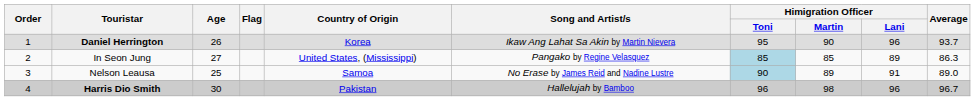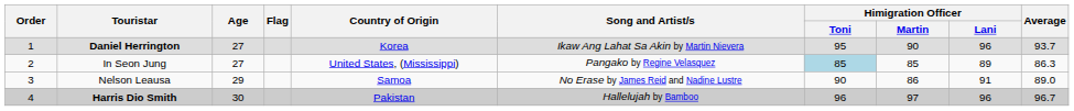 <table class="wikitable" style="text-align:center; line-height:17px; width:100%;">
 <tr>
 <th scope="col" rowspan="2" width="05%">Order</th>
 <th scope="col" rowspan="2" width="15%">Touristar</th>
 <th scope="col" rowspan="2" width="05%">Age</th>
 <th scope="col" rowspan="2" width="02%">Flag</th>
 <th scope="col" rowspan="2" width="20%">Country of Origin</th>
 <th scope="col" rowspan="2" width="30%">Song and Artist/s</th>
 <th scope="col" colspan="3" width="28%">Himigration Officer</th>
 <th scope="col" rowspan="2" width="07%">Average</th>
 </tr>
 <tr>
 <th width="07%"><a href='#'>Toni</a></th>
 <th width="07%"><a href='#'>Martin</a></th>
 <th width="07%"><a href='#'>Lani</a></th>
 </tr>
 <tr style="background:#DDD;">
 <td>1</td>
 <td><strong>Daniel Herrington</strong></td>
-<td>26</td>
+<td>27</td>
 <td></td>
 <td><a href='#'>Korea</a></td>
 <td><em>Ikaw Ang Lahat Sa Akin</em> <small>by <a href='#'>Martin Nievera</a></small></td>
 <td>95</td>
 <td>90</td>
 <td>96</td>
 <td>93.7</td>
 </tr>
 <tr>
 <td>2</td>
 <td>In Seon Jung</td>
 <td>27</td>
 <td></td>
 <td><a href='#'>United States</a>, (<a href='#'>Mississippi</a>)</td>
 <td><em>Pangako</em> <small>by <a href='#'>Regine Velasquez</a></small></td>
 <td style="background: lightblue;">85</td>
 <td>85</td>
 <td>89</td>
 <td>86.3</td>
 </tr>
 <tr>
 <td>3</td>
 <td>Nelson Leausa</td>
-<td>25</td>
+<td>29</td>
 <td></td>
 <td><a href='#'>Samoa</a></td>
 <td><em>No Erase</em> <small>by <a href='#'>James Reid</a> and <a href='#'>Nadine Lustre</a></small></td>
-<td style="background: lightblue;">90</td>
-<td>89</td>
+<td>90</td>
+<td>86</td>
 <td>91</td>
 <td>89.0</td>
 </tr>
 <tr style="background:#CCC;">
 <td>4</td>
 <td><strong>Harris Dio Smith</strong></td>
 <td>30</td>
 <td></td>
 <td><a href='#'>Pakistan</a></td>
 <td><em>Hallelujah</em> <small>by <a href='#'>Bamboo</a></small></td>
 <td>96</td>
-<td>98</td>
+<td>97</td>
 <td>96</td>
 <td>96.7</td>
 </tr>
 </table>
